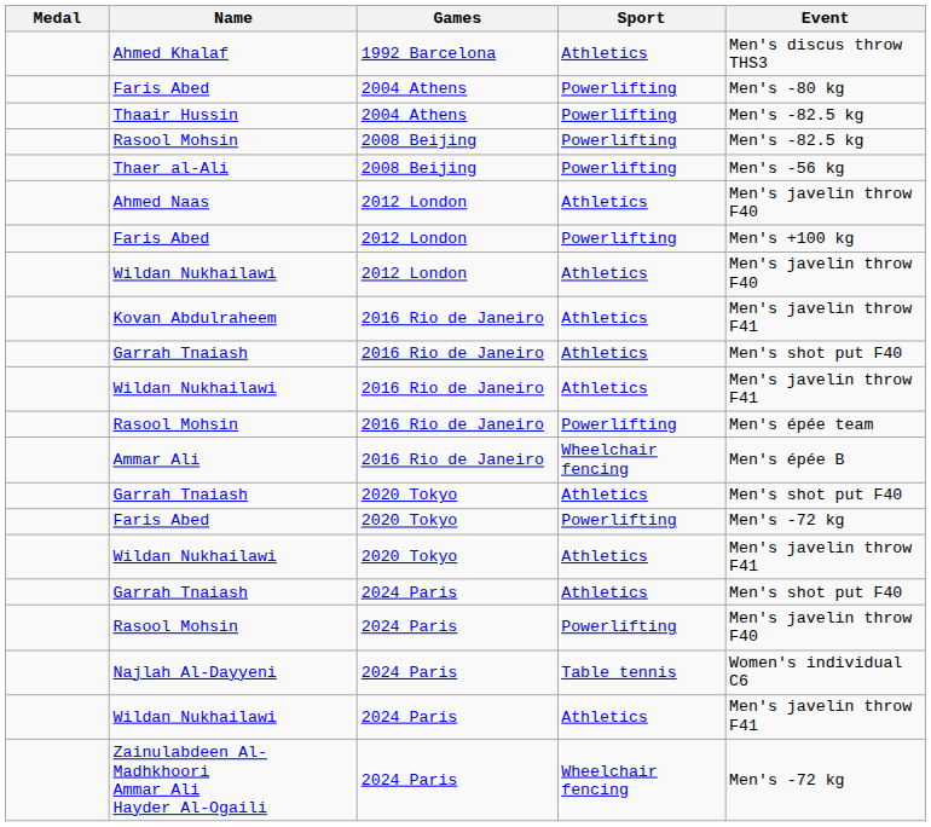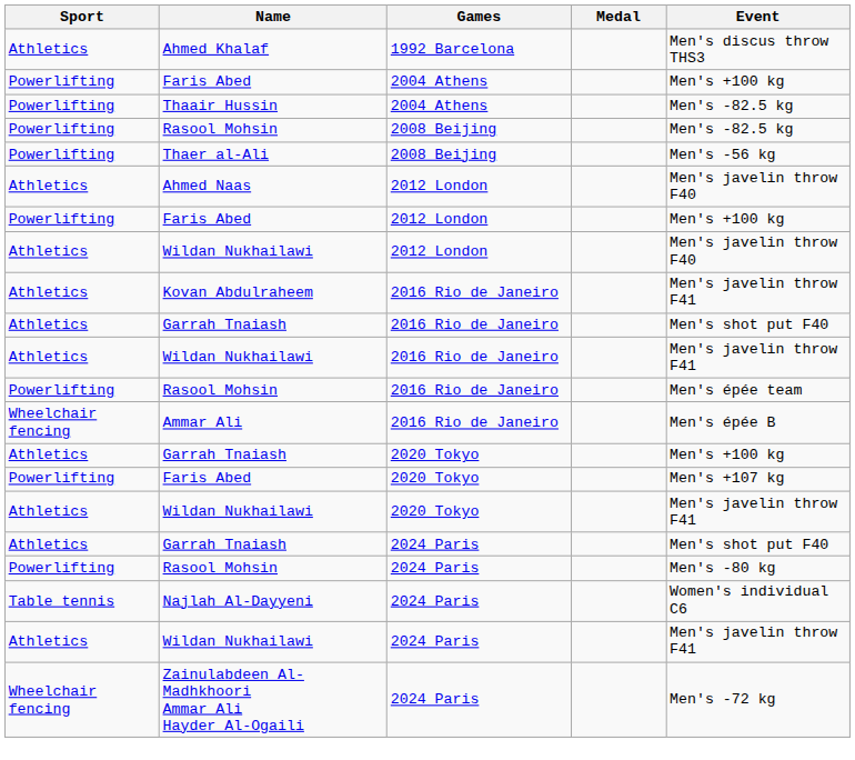 <table class="wikitable">
 <tr>
-<th style="width:6em">Medal</th>
+<th style="width:10em">Sport</th>
 <th style="width:15em">Name</th>
 <th style="width:12em">Games</th>
-<th style="width:10em">Sport</th>
+<th style="width:6em">Medal</th>
 <th style="width:12em">Event</th>
 </tr>
 <tr>
-<td></td>
+<td><a href='#'>Athletics</a></td>
 <td><a href='#'>Ahmed Khalaf</a></td>
 <td> <a href='#'>1992 Barcelona</a></td>
-<td><a href='#'>Athletics</a></td>
+<td></td>
 <td>Men's discus throw THS3</td>
 </tr>
 <tr>
-<td></td>
+<td><a href='#'>Powerlifting</a></td>
 <td><a href='#'>Faris Abed</a></td>
 <td> <a href='#'>2004 Athens</a></td>
+<td></td>
+<td>Men's +100 kg</td>
+</tr>
+<tr>
 <td><a href='#'>Powerlifting</a></td>
+<td><a href='#'>Thaair Hussin</a></td>
+<td> <a href='#'>2004 Athens</a></td>
+<td></td>
+<td>Men's -82.5 kg</td>
+</tr>
+<tr>
+<td><a href='#'>Powerlifting</a></td>
+<td><a href='#'>Rasool Mohsin</a></td>
+<td> <a href='#'>2008 Beijing</a></td>
+<td></td>
+<td>Men's -82.5 kg</td>
+</tr>
+<tr>
+<td><a href='#'>Powerlifting</a></td>
+<td><a href='#'>Thaer al-Ali</a></td>
+<td> <a href='#'>2008 Beijing</a></td>
+<td></td>
+<td>Men's -56 kg</td>
+</tr>
+<tr>
+<td><a href='#'>Athletics</a></td>
+<td><a href='#'>Ahmed Naas</a></td>
+<td> <a href='#'>2012 London</a></td>
+<td></td>
+<td>Men's javelin throw F40</td>
+</tr>
+<tr>
+<td><a href='#'>Powerlifting</a></td>
+<td><a href='#'>Faris Abed</a></td>
+<td> <a href='#'>2012 London</a></td>
+<td></td>
+<td>Men's +100 kg</td>
+</tr>
+<tr>
+<td><a href='#'>Athletics</a></td>
+<td><a href='#'>Wildan Nukhailawi</a></td>
+<td> <a href='#'>2012 London</a></td>
+<td></td>
+<td>Men's javelin throw F40</td>
+</tr>
+<tr>
+<td><a href='#'>Athletics</a></td>
+<td><a href='#'>Kovan Abdulraheem</a></td>
+<td> <a href='#'>2016 Rio de Janeiro</a></td>
+<td></td>
+<td>Men's javelin throw F41</td>
+</tr>
+<tr>
+<td><a href='#'>Athletics</a></td>
+<td><a href='#'>Garrah Tnaiash</a></td>
+<td> <a href='#'>2016 Rio de Janeiro</a></td>
+<td></td>
+<td>Men's shot put F40</td>
+</tr>
+<tr>
+<td><a href='#'>Athletics</a></td>
+<td><a href='#'>Wildan Nukhailawi</a></td>
+<td> <a href='#'>2016 Rio de Janeiro</a></td>
+<td></td>
+<td>Men's javelin throw F41</td>
+</tr>
+<tr>
+<td><a href='#'>Powerlifting</a></td>
+<td><a href='#'>Rasool Mohsin</a></td>
+<td> <a href='#'>2016 Rio de Janeiro</a></td>
+<td></td>
+<td>Men's épée team</td>
+</tr>
+<tr>
+<td><a href='#'>Wheelchair fencing</a></td>
+<td><a href='#'>Ammar Ali</a></td>
+<td> <a href='#'>2016 Rio de Janeiro</a></td>
+<td></td>
+<td>Men's épée B</td>
+</tr>
+<tr>
+<td><a href='#'>Athletics</a></td>
+<td><a href='#'>Garrah Tnaiash</a></td>
+<td> <a href='#'>2020 Tokyo</a></td>
+<td></td>
+<td>Men's +100 kg</td>
+</tr>
+<tr>
+<td><a href='#'>Powerlifting</a></td>
+<td><a href='#'>Faris Abed</a></td>
+<td> <a href='#'>2020 Tokyo</a></td>
+<td></td>
+<td>Men's +107 kg</td>
+</tr>
+<tr>
+<td><a href='#'>Athletics</a></td>
+<td><a href='#'>Wildan Nukhailawi</a></td>
+<td> <a href='#'>2020 Tokyo</a></td>
+<td></td>
+<td>Men's javelin throw F41</td>
+</tr>
+<tr>
+<td><a href='#'>Athletics</a></td>
+<td><a href='#'>Garrah Tnaiash</a></td>
+<td> <a href='#'>2024 Paris</a></td>
+<td></td>
+<td>Men's shot put F40</td>
+</tr>
+<tr>
+<td><a href='#'>Powerlifting</a></td>
+<td><a href='#'>Rasool Mohsin</a></td>
+<td> <a href='#'>2024 Paris</a></td>
+<td></td>
 <td>Men's -80 kg</td>
 </tr>
 <tr>
+<td><a href='#'>Table tennis</a></td>
+<td><a href='#'>Najlah Al-Dayyeni</a></td>
+<td> <a href='#'>2024 Paris</a></td>
 <td></td>
-<td><a href='#'>Thaair Hussin</a></td>
-<td> <a href='#'>2004 Athens</a></td>
-<td><a href='#'>Powerlifting</a></td>
-<td>Men's -82.5 kg</td>
+<td>Women's individual C6</td>
 </tr>
 <tr>
+<td><a href='#'>Athletics</a></td>
+<td><a href='#'>Wildan Nukhailawi</a></td>
+<td> <a href='#'>2024 Paris</a></td>
 <td></td>
-<td><a href='#'>Rasool Mohsin</a></td>
-<td> <a href='#'>2008 Beijing</a></td>
-<td><a href='#'>Powerlifting</a></td>
-<td>Men's -82.5 kg</td>
-</tr>
-<tr>
-<td></td>
-<td><a href='#'>Thaer al-Ali</a></td>
-<td> <a href='#'>2008 Beijing</a></td>
-<td><a href='#'>Powerlifting</a></td>
-<td>Men's -56 kg</td>
-</tr>
-<tr>
-<td></td>
-<td><a href='#'>Ahmed Naas</a></td>
-<td> <a href='#'>2012 London</a></td>
-<td><a href='#'>Athletics</a></td>
-<td>Men's javelin throw F40</td>
-</tr>
-<tr>
-<td></td>
-<td><a href='#'>Faris Abed</a></td>
-<td> <a href='#'>2012 London</a></td>
-<td><a href='#'>Powerlifting</a></td>
-<td>Men's +100 kg</td>
-</tr>
-<tr>
-<td></td>
-<td><a href='#'>Wildan Nukhailawi</a></td>
-<td> <a href='#'>2012 London</a></td>
-<td><a href='#'>Athletics</a></td>
-<td>Men's javelin throw F40</td>
-</tr>
-<tr>
-<td></td>
-<td><a href='#'>Kovan Abdulraheem</a></td>
-<td> <a href='#'>2016 Rio de Janeiro</a></td>
-<td><a href='#'>Athletics</a></td>
 <td>Men's javelin throw F41</td>
 </tr>
 <tr>
-<td></td>
-<td><a href='#'>Garrah Tnaiash</a></td>
-<td> <a href='#'>2016 Rio de Janeiro</a></td>
-<td><a href='#'>Athletics</a></td>
-<td>Men's shot put F40</td>
-</tr>
-<tr>
-<td></td>
-<td><a href='#'>Wildan Nukhailawi</a></td>
-<td> <a href='#'>2016 Rio de Janeiro</a></td>
-<td><a href='#'>Athletics</a></td>
-<td>Men's javelin throw F41</td>
-</tr>
-<tr>
-<td></td>
-<td><a href='#'>Rasool Mohsin</a></td>
-<td> <a href='#'>2016 Rio de Janeiro</a></td>
-<td><a href='#'>Powerlifting</a></td>
-<td>Men's épée team</td>
-</tr>
-<tr>
-<td></td>
-<td><a href='#'>Ammar Ali</a></td>
-<td> <a href='#'>2016 Rio de Janeiro</a></td>
 <td><a href='#'>Wheelchair fencing</a></td>
-<td>Men's épée B</td>
-</tr>
-<tr>
-<td></td>
-<td><a href='#'>Garrah Tnaiash</a></td>
-<td> <a href='#'>2020 Tokyo</a></td>
-<td><a href='#'>Athletics</a></td>
-<td>Men's shot put F40</td>
-</tr>
-<tr>
-<td></td>
-<td><a href='#'>Faris Abed</a></td>
-<td> <a href='#'>2020 Tokyo</a></td>
-<td><a href='#'>Powerlifting</a></td>
-<td>Men's -72 kg</td>
-</tr>
-<tr>
-<td></td>
-<td><a href='#'>Wildan Nukhailawi</a></td>
-<td> <a href='#'>2020 Tokyo</a></td>
-<td><a href='#'>Athletics</a></td>
-<td>Men's javelin throw F41</td>
-</tr>
-<tr>
-<td></td>
-<td><a href='#'>Garrah Tnaiash</a></td>
-<td> <a href='#'>2024 Paris</a></td>
-<td><a href='#'>Athletics</a></td>
-<td>Men's shot put F40</td>
-</tr>
-<tr>
-<td></td>
-<td><a href='#'>Rasool Mohsin</a></td>
-<td> <a href='#'>2024 Paris</a></td>
-<td><a href='#'>Powerlifting</a></td>
-<td>Men's javelin throw F40</td>
-</tr>
-<tr>
-<td></td>
-<td><a href='#'>Najlah Al-Dayyeni</a></td>
-<td> <a href='#'>2024 Paris</a></td>
-<td><a href='#'>Table tennis</a></td>
-<td>Women's individual C6</td>
-</tr>
-<tr>
-<td></td>
-<td><a href='#'>Wildan Nukhailawi</a></td>
-<td> <a href='#'>2024 Paris</a></td>
-<td><a href='#'>Athletics</a></td>
-<td>Men's javelin throw F41</td>
-</tr>
-<tr>
-<td></td>
 <td><a href='#'>Zainulabdeen Al-Madhkhoori</a><br><a href='#'>Ammar Ali</a><br><a href='#'>Hayder Al-Ogaili</a></td>
 <td> <a href='#'>2024 Paris</a></td>
-<td><a href='#'>Wheelchair fencing</a></td>
+<td></td>
 <td>Men's -72 kg</td>
 </tr>
 </table>
